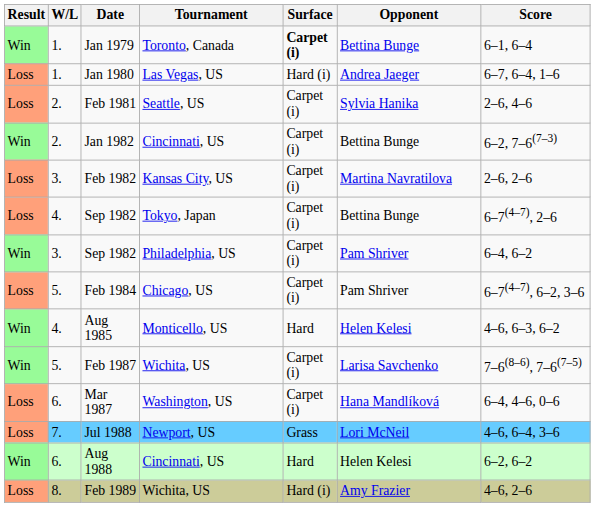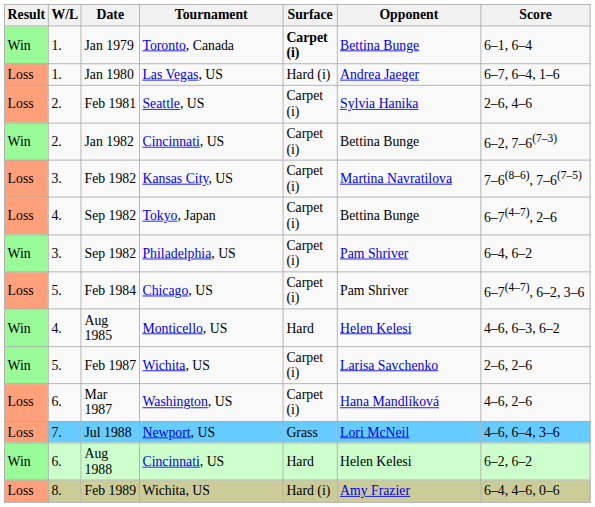 <table class="sortable wikitable">
 <tr>
 <th style="width:40px">Result</th>
 <th style="width:30px" class="unsortable">W/L</th>
 <th style="width:60px">Date</th>
 <th style="width:160px">Tournament</th>
 <th style="width:55px">Surface</th>
 <th style="width:160px">Opponent</th>
 <th style="width:120px" class="unsortable">Score</th>
 </tr>
 <tr>
 <td style="background:#98fb98;">Win</td>
 <td>1.</td>
 <td>Jan 1979</td>
 <td><a href='#'>Toronto</a>, Canada</td>
 <td><strong>Carpet (i)</strong></td>
 <td> <a href='#'>Bettina Bunge</a></td>
 <td>6–1, 6–4</td>
 </tr>
 <tr>
 <td style="background:#ffa07a;">Loss</td>
 <td>1.</td>
 <td>Jan 1980</td>
 <td><a href='#'>Las Vegas</a>, US</td>
 <td>Hard (i)</td>
 <td> <a href='#'>Andrea Jaeger</a></td>
 <td>6–7, 6–4, 1–6</td>
 </tr>
 <tr>
 <td style="background:#ffa07a;">Loss</td>
 <td>2.</td>
 <td>Feb 1981</td>
 <td><a href='#'>Seattle</a>, US</td>
 <td>Carpet (i)</td>
 <td> <a href='#'>Sylvia Hanika</a></td>
 <td>2–6, 4–6</td>
 </tr>
 <tr>
 <td style="background:#98fb98;">Win</td>
 <td>2.</td>
 <td>Jan 1982</td>
 <td><a href='#'>Cincinnati</a>, US</td>
 <td>Carpet (i)</td>
 <td> Bettina Bunge</td>
 <td>6–2, 7–6<sup>(7–3)</sup></td>
 </tr>
 <tr>
 <td style="background:#ffa07a;">Loss</td>
 <td>3.</td>
 <td>Feb 1982</td>
 <td><a href='#'>Kansas City</a>, US</td>
 <td>Carpet (i)</td>
 <td> <a href='#'>Martina Navratilova</a></td>
-<td>2–6, 2–6</td>
+<td>7–6<sup>(8–6)</sup>, 7–6<sup>(7–5)</sup></td>
 </tr>
 <tr>
 <td style="background:#ffa07a;">Loss</td>
 <td>4.</td>
 <td>Sep 1982</td>
 <td><a href='#'>Tokyo</a>, Japan</td>
 <td>Carpet (i)</td>
 <td> Bettina Bunge</td>
 <td>6–7<sup>(4–7)</sup>, 2–6</td>
 </tr>
 <tr>
 <td style="background:#98fb98;">Win</td>
 <td>3.</td>
 <td>Sep 1982</td>
 <td><a href='#'>Philadelphia</a>, US</td>
 <td>Carpet (i)</td>
 <td> <a href='#'>Pam Shriver</a></td>
 <td>6–4, 6–2</td>
 </tr>
 <tr>
 <td style="background:#ffa07a;">Loss</td>
 <td>5.</td>
 <td>Feb 1984</td>
 <td><a href='#'>Chicago</a>, US</td>
 <td>Carpet (i)</td>
 <td> Pam Shriver</td>
 <td>6–7<sup>(4–7)</sup>, 6–2, 3–6</td>
 </tr>
 <tr>
 <td style="background:#98fb98;">Win</td>
 <td>4.</td>
 <td>Aug 1985</td>
 <td><a href='#'>Monticello</a>, US</td>
 <td>Hard</td>
 <td> <a href='#'>Helen Kelesi</a></td>
 <td>4–6, 6–3, 6–2</td>
 </tr>
 <tr>
 <td style="background:#98fb98;">Win</td>
 <td>5.</td>
 <td>Feb 1987</td>
 <td><a href='#'>Wichita</a>, US</td>
 <td>Carpet (i)</td>
 <td> <a href='#'>Larisa Savchenko</a></td>
-<td>7–6<sup>(8–6)</sup>, 7–6<sup>(7–5)</sup></td>
+<td>2–6, 2–6</td>
 </tr>
 <tr>
 <td style="background:#ffa07a;">Loss</td>
 <td>6.</td>
 <td>Mar 1987</td>
 <td><a href='#'>Washington</a>, US</td>
 <td>Carpet (i)</td>
 <td> <a href='#'>Hana Mandlíková</a></td>
-<td>6–4, 4–6, 0–6</td>
+<td>4–6, 2–6</td>
 </tr>
 <tr bgcolor="#66CCFF">
 <td style="background:#ffa07a;">Loss</td>
 <td>7.</td>
 <td>Jul 1988</td>
 <td><a href='#'>Newport</a>, US</td>
 <td>Grass</td>
 <td> <a href='#'>Lori McNeil</a></td>
 <td>4–6, 6–4, 3–6</td>
 </tr>
 <tr bgcolor="#CCFFCC">
 <td style="background:#98fb98;">Win</td>
 <td>6.</td>
 <td>Aug 1988</td>
 <td><a href='#'>Cincinnati</a>, US</td>
 <td>Hard</td>
 <td> Helen Kelesi</td>
 <td>6–2, 6–2</td>
 </tr>
 <tr bgcolor="#CCCC99">
 <td style="background:#ffa07a;">Loss</td>
 <td>8.</td>
 <td>Feb 1989</td>
 <td>Wichita, US</td>
 <td>Hard (i)</td>
 <td> <a href='#'>Amy Frazier</a></td>
-<td>4–6, 2–6</td>
+<td>6–4, 4–6, 0–6</td>
 </tr>
 </table>
